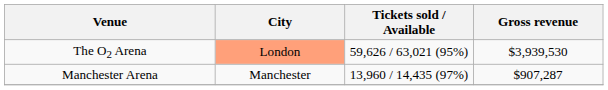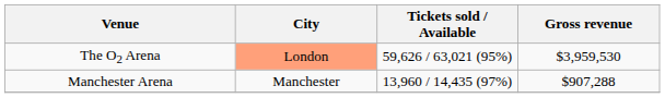 <table class="wikitable" style="text-align:center">
 <tr>
 <th style="width:250px;">Venue</th>
 <th style="width:150px;">City</th>
 <th style="width:150px;">Tickets sold / Available</th>
 <th style="width:150px;">Gross revenue</th>
 </tr>
 <tr>
 <td>The O<sub>2</sub> Arena</td>
 <td style="background: lightsalmon;">London</td>
 <td>59,626 / 63,021 (95%)</td>
-<td>$3,939,530</td>
+<td>$3,959,530</td>
 </tr>
 <tr>
 <td>Manchester Arena</td>
 <td>Manchester</td>
 <td>13,960 / 14,435 (97%)</td>
-<td>$907,287</td>
+<td>$907,288</td>
 </tr>
 <tr>
 </tr>
 </table>
